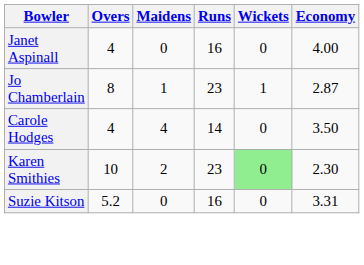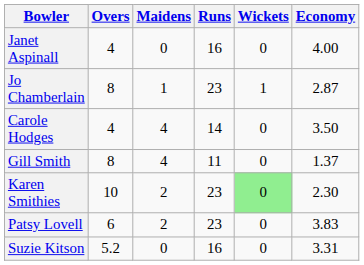 <table cellpadding="1" style="border:gray solid 1px; text-align:center; width:60%;" class="wikitable">
 <tr>
 <th scope="col" style="width:25%;"><a href='#'>Bowler</a></th>
 <th scope="col"><a href='#'>Overs</a></th>
 <th scope="col"><a href='#'>Maidens</a></th>
 <th scope="col"><a href='#'>Runs</a></th>
 <th scope="col"><a href='#'>Wickets</a></th>
 <th scope="col"><a href='#'>Economy</a></th>
 </tr>
 <tr>
 <th scope="row" style="font-weight: normal; text-align: left;"><a href='#'>Janet Aspinall</a></th>
 <td>4</td>
 <td>0</td>
 <td>16</td>
 <td>0</td>
 <td>4.00</td>
 </tr>
 <tr>
 <th scope="row" style="font-weight: normal; text-align: left;"><a href='#'>Jo Chamberlain</a></th>
 <td>8</td>
 <td>1</td>
 <td>23</td>
 <td>1</td>
 <td>2.87</td>
 </tr>
 <tr>
 <th scope="row" style="font-weight: normal; text-align: left;"><a href='#'>Carole Hodges</a></th>
 <td>4</td>
 <td>4</td>
 <td>14</td>
 <td>0</td>
 <td>3.50</td>
 </tr>
 <tr>
+<th scope="row" style="font-weight: normal; text-align: left;"><a href='#'>Gill Smith</a></th>
+<td>8</td>
+<td>4</td>
+<td>11</td>
+<td>0</td>
+<td>1.37</td>
+</tr>
+<tr>
 <th scope="row" style="font-weight: normal; text-align: left;"><a href='#'>Karen Smithies</a></th>
 <td>10</td>
 <td>2</td>
 <td>23</td>
 <td style="background: lightgreen;">0</td>
 <td>2.30</td>
+</tr>
+<tr>
+<th scope="row" style="font-weight: normal; text-align: left;"><a href='#'>Patsy Lovell</a></th>
+<td>6</td>
+<td>2</td>
+<td>23</td>
+<td>0</td>
+<td>3.83</td>
 </tr>
 <tr>
 <th scope="row" style="font-weight: normal; text-align: left;"><a href='#'>Suzie Kitson</a></th>
 <td>5.2</td>
 <td>0</td>
 <td>16</td>
 <td>0</td>
 <td>3.31</td>
 </tr>
 </table>
